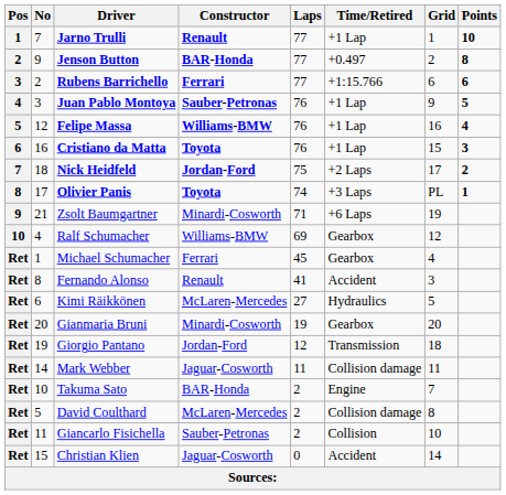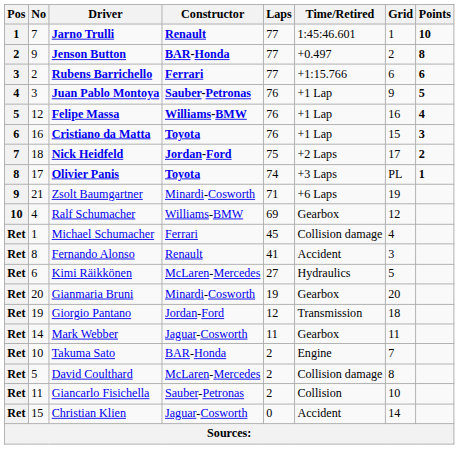 <table class="wikitable" style="font-size: 85%;">
 <tr>
 <th>Pos</th>
 <th>No</th>
 <th>Driver</th>
 <th>Constructor</th>
 <th>Laps</th>
 <th>Time/Retired</th>
 <th>Grid</th>
 <th>Points</th>
 </tr>
 <tr>
 <th>1</th>
 <td>7</td>
 <td> <strong><a href='#'>Jarno Trulli</a></strong></td>
 <td><strong><a href='#'>Renault</a></strong></td>
 <td>77</td>
-<td>+1 Lap</td>
+<td>1:45:46.601</td>
 <td>1</td>
 <td><strong>10</strong></td>
 </tr>
 <tr>
 <th>2</th>
 <td>9</td>
 <td> <strong><a href='#'>Jenson Button</a></strong></td>
 <td><strong><a href='#'>BAR</a>-<a href='#'>Honda</a></strong></td>
 <td>77</td>
 <td>+0.497</td>
 <td>2</td>
 <td><strong>8</strong></td>
 </tr>
 <tr>
 <th>3</th>
 <td>2</td>
 <td> <strong><a href='#'>Rubens Barrichello</a></strong></td>
 <td><strong><a href='#'>Ferrari</a></strong></td>
 <td>77</td>
 <td>+1:15.766</td>
 <td>6</td>
 <td><strong>6</strong></td>
 </tr>
 <tr>
 <th>4</th>
 <td>3</td>
 <td> <strong><a href='#'>Juan Pablo Montoya</a></strong></td>
 <td><strong><a href='#'>Sauber</a>-<a href='#'>Petronas</a></strong></td>
 <td>76</td>
 <td>+1 Lap</td>
 <td>9</td>
 <td><strong>5</strong></td>
 </tr>
 <tr>
 <th>5</th>
 <td>12</td>
 <td> <strong><a href='#'>Felipe Massa</a></strong></td>
 <td><strong><a href='#'>Williams</a>-<a href='#'>BMW</a></strong></td>
 <td>76</td>
 <td>+1 Lap</td>
 <td>16</td>
 <td><strong>4</strong></td>
 </tr>
 <tr>
 <th>6</th>
 <td>16</td>
 <td> <strong><a href='#'>Cristiano da Matta</a></strong></td>
 <td><strong><a href='#'>Toyota</a></strong></td>
 <td>76</td>
 <td>+1 Lap</td>
 <td>15</td>
 <td><strong>3</strong></td>
 </tr>
 <tr>
 <th>7</th>
 <td>18</td>
 <td> <strong><a href='#'>Nick Heidfeld</a></strong></td>
 <td><strong><a href='#'>Jordan</a>-<a href='#'>Ford</a></strong></td>
 <td>75</td>
 <td>+2 Laps</td>
 <td>17</td>
 <td><strong>2</strong></td>
 </tr>
 <tr>
 <th>8</th>
 <td>17</td>
 <td> <strong><a href='#'>Olivier Panis</a></strong></td>
 <td><strong><a href='#'>Toyota</a></strong></td>
 <td>74</td>
 <td>+3 Laps</td>
 <td>PL</td>
 <td><strong>1</strong></td>
 </tr>
 <tr>
 <th>9</th>
 <td>21</td>
 <td> <a href='#'>Zsolt Baumgartner</a></td>
 <td><a href='#'>Minardi</a>-<a href='#'>Cosworth</a></td>
 <td>71</td>
 <td>+6 Laps</td>
 <td>19</td>
 <td> </td>
 </tr>
 <tr>
 <th>10</th>
 <td>4</td>
 <td> <a href='#'>Ralf Schumacher</a></td>
 <td><a href='#'>Williams</a>-<a href='#'>BMW</a></td>
 <td>69</td>
 <td>Gearbox</td>
 <td>12</td>
 <td> </td>
 </tr>
 <tr>
 <th>Ret</th>
 <td>1</td>
 <td> <a href='#'>Michael Schumacher</a></td>
 <td><a href='#'>Ferrari</a></td>
 <td>45</td>
-<td>Gearbox</td>
+<td>Collision damage</td>
 <td>4</td>
 <td> </td>
 </tr>
 <tr>
 <th>Ret</th>
 <td>8</td>
 <td> <a href='#'>Fernando Alonso</a></td>
 <td><a href='#'>Renault</a></td>
 <td>41</td>
 <td>Accident</td>
 <td>3</td>
 <td> </td>
 </tr>
 <tr>
 <th>Ret</th>
 <td>6</td>
 <td> <a href='#'>Kimi Räikkönen</a></td>
 <td><a href='#'>McLaren</a>-<a href='#'>Mercedes</a></td>
 <td>27</td>
 <td>Hydraulics</td>
 <td>5</td>
 <td> </td>
 </tr>
 <tr>
 <th>Ret</th>
 <td>20</td>
 <td> <a href='#'>Gianmaria Bruni</a></td>
 <td><a href='#'>Minardi</a>-<a href='#'>Cosworth</a></td>
 <td>19</td>
 <td>Gearbox</td>
 <td>20</td>
 <td> </td>
 </tr>
 <tr>
 <th>Ret</th>
 <td>19</td>
 <td> <a href='#'>Giorgio Pantano</a></td>
 <td><a href='#'>Jordan</a>-<a href='#'>Ford</a></td>
 <td>12</td>
 <td>Transmission</td>
 <td>18</td>
 <td> </td>
 </tr>
 <tr>
 <th>Ret</th>
 <td>14</td>
 <td> <a href='#'>Mark Webber</a></td>
 <td><a href='#'>Jaguar</a>-<a href='#'>Cosworth</a></td>
 <td>11</td>
-<td>Collision damage</td>
+<td>Gearbox</td>
 <td>11</td>
 <td> </td>
 </tr>
 <tr>
 <th>Ret</th>
 <td>10</td>
 <td> <a href='#'>Takuma Sato</a></td>
 <td><a href='#'>BAR</a>-<a href='#'>Honda</a></td>
 <td>2</td>
 <td>Engine</td>
 <td>7</td>
 <td> </td>
 </tr>
 <tr>
 <th>Ret</th>
 <td>5</td>
 <td> <a href='#'>David Coulthard</a></td>
 <td><a href='#'>McLaren</a>-<a href='#'>Mercedes</a></td>
 <td>2</td>
 <td>Collision damage</td>
 <td>8</td>
 <td> </td>
 </tr>
 <tr>
 <th>Ret</th>
 <td>11</td>
 <td> <a href='#'>Giancarlo Fisichella</a></td>
 <td><a href='#'>Sauber</a>-<a href='#'>Petronas</a></td>
 <td>2</td>
 <td>Collision</td>
 <td>10</td>
 <td> </td>
 </tr>
 <tr>
 <th>Ret</th>
 <td>15</td>
 <td> <a href='#'>Christian Klien</a></td>
 <td><a href='#'>Jaguar</a>-<a href='#'>Cosworth</a></td>
 <td>0</td>
 <td>Accident</td>
 <td>14</td>
 <td> </td>
 </tr>
 <tr>
 <th colspan="8">Sources:</th>
 </tr>
 </table>
